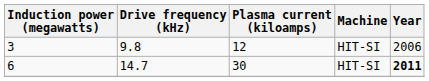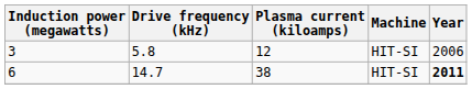 <table border="1" class="wikitable">
 <tr>
 <th>Induction power<br>(megawatts)</th>
 <th>Drive frequency<br>(kHz)</th>
 <th>Plasma current<br>(kiloamps)</th>
 <th>Machine</th>
 <th>Year</th>
 </tr>
 <tr>
 <td>3</td>
-<td>9.8</td>
+<td>5.8</td>
 <td>12</td>
 <td>HIT-SI</td>
 <td>2006</td>
 </tr>
 <tr>
 <td>6</td>
 <td>14.7</td>
-<td>30</td>
+<td>38</td>
 <td>HIT-SI</td>
 <td><strong>2011</strong></td>
 </tr>
 <tr>
 </tr>
 </table>
